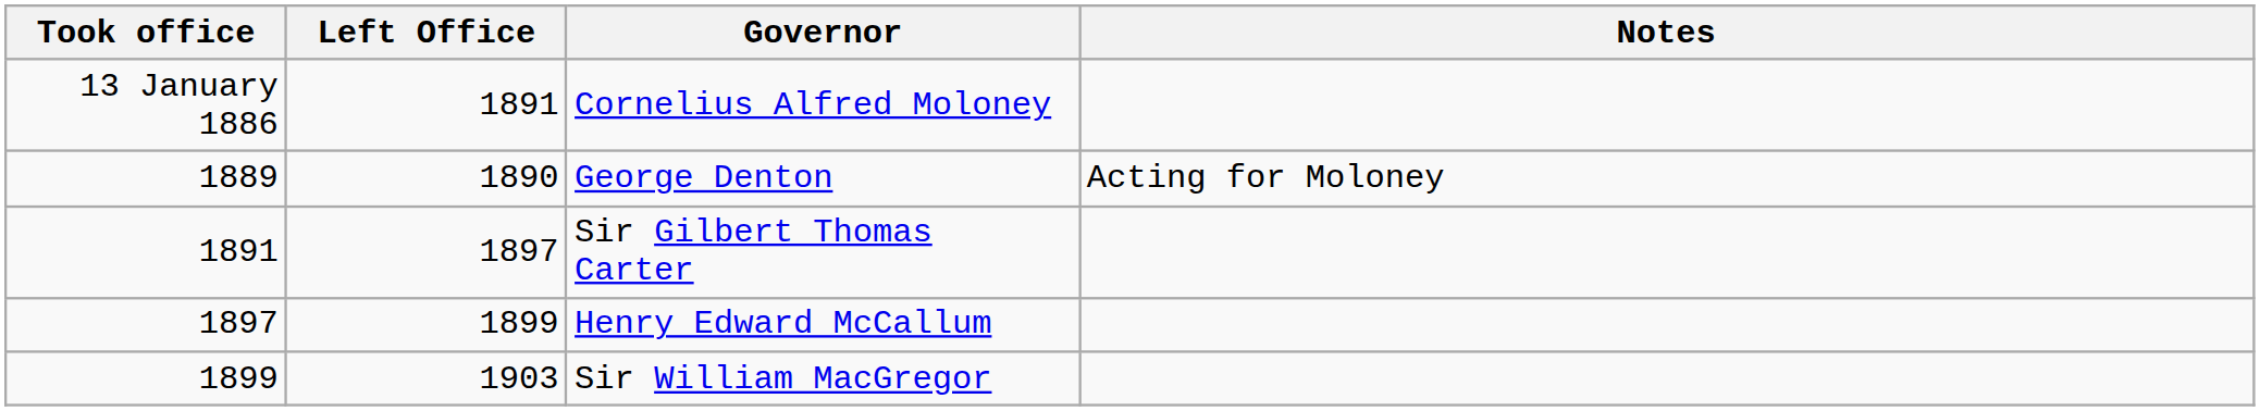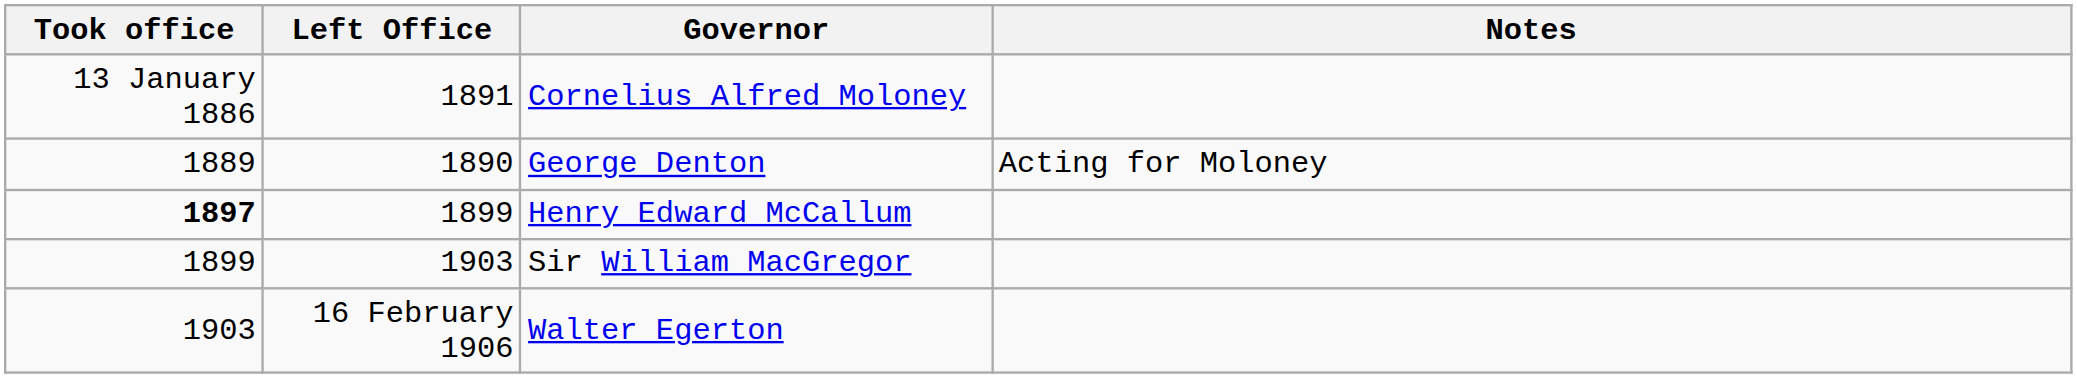 <table class=wikitable>
 <tr>
 <th style="width:8em">Took office</th>
 <th style="width:8em">Left Office</th>
 <th style="width:15em">Governor</th>
 <th style="width:35em">Notes</th>
 </tr>
 <tr>
 <td style="text-align:right">13 January 1886</td>
 <td style="text-align:right">1891</td>
 <td><a href='#'>Cornelius Alfred Moloney</a></td>
 <td></td>
 </tr>
 <tr>
 <td style="text-align:right">1889</td>
 <td style="text-align:right">1890</td>
 <td><a href='#'>George Denton</a></td>
 <td>Acting for Moloney</td>
 </tr>
 <tr>
-<td style="text-align:right">1891</td>
-<td style="text-align:right">1897</td>
-<td>Sir <a href='#'>Gilbert Thomas Carter</a></td>
-<td></td>
-</tr>
-<tr>
-<td style="text-align:right">1897</td>
+<td style="text-align:right"><strong>1897</strong></td>
 <td style="text-align:right">1899</td>
 <td><a href='#'>Henry Edward McCallum</a></td>
 <td></td>
 </tr>
 <tr>
 <td style="text-align:right">1899</td>
 <td style="text-align:right">1903</td>
 <td>Sir <a href='#'>William MacGregor</a></td>
 <td></td>
 </tr>
+<tr>
+<td style="text-align:right">1903</td>
+<td style="text-align:right">16 February 1906</td>
+<td><a href='#'>Walter Egerton</a></td>
+<td></td>
+</tr>
 </table>
